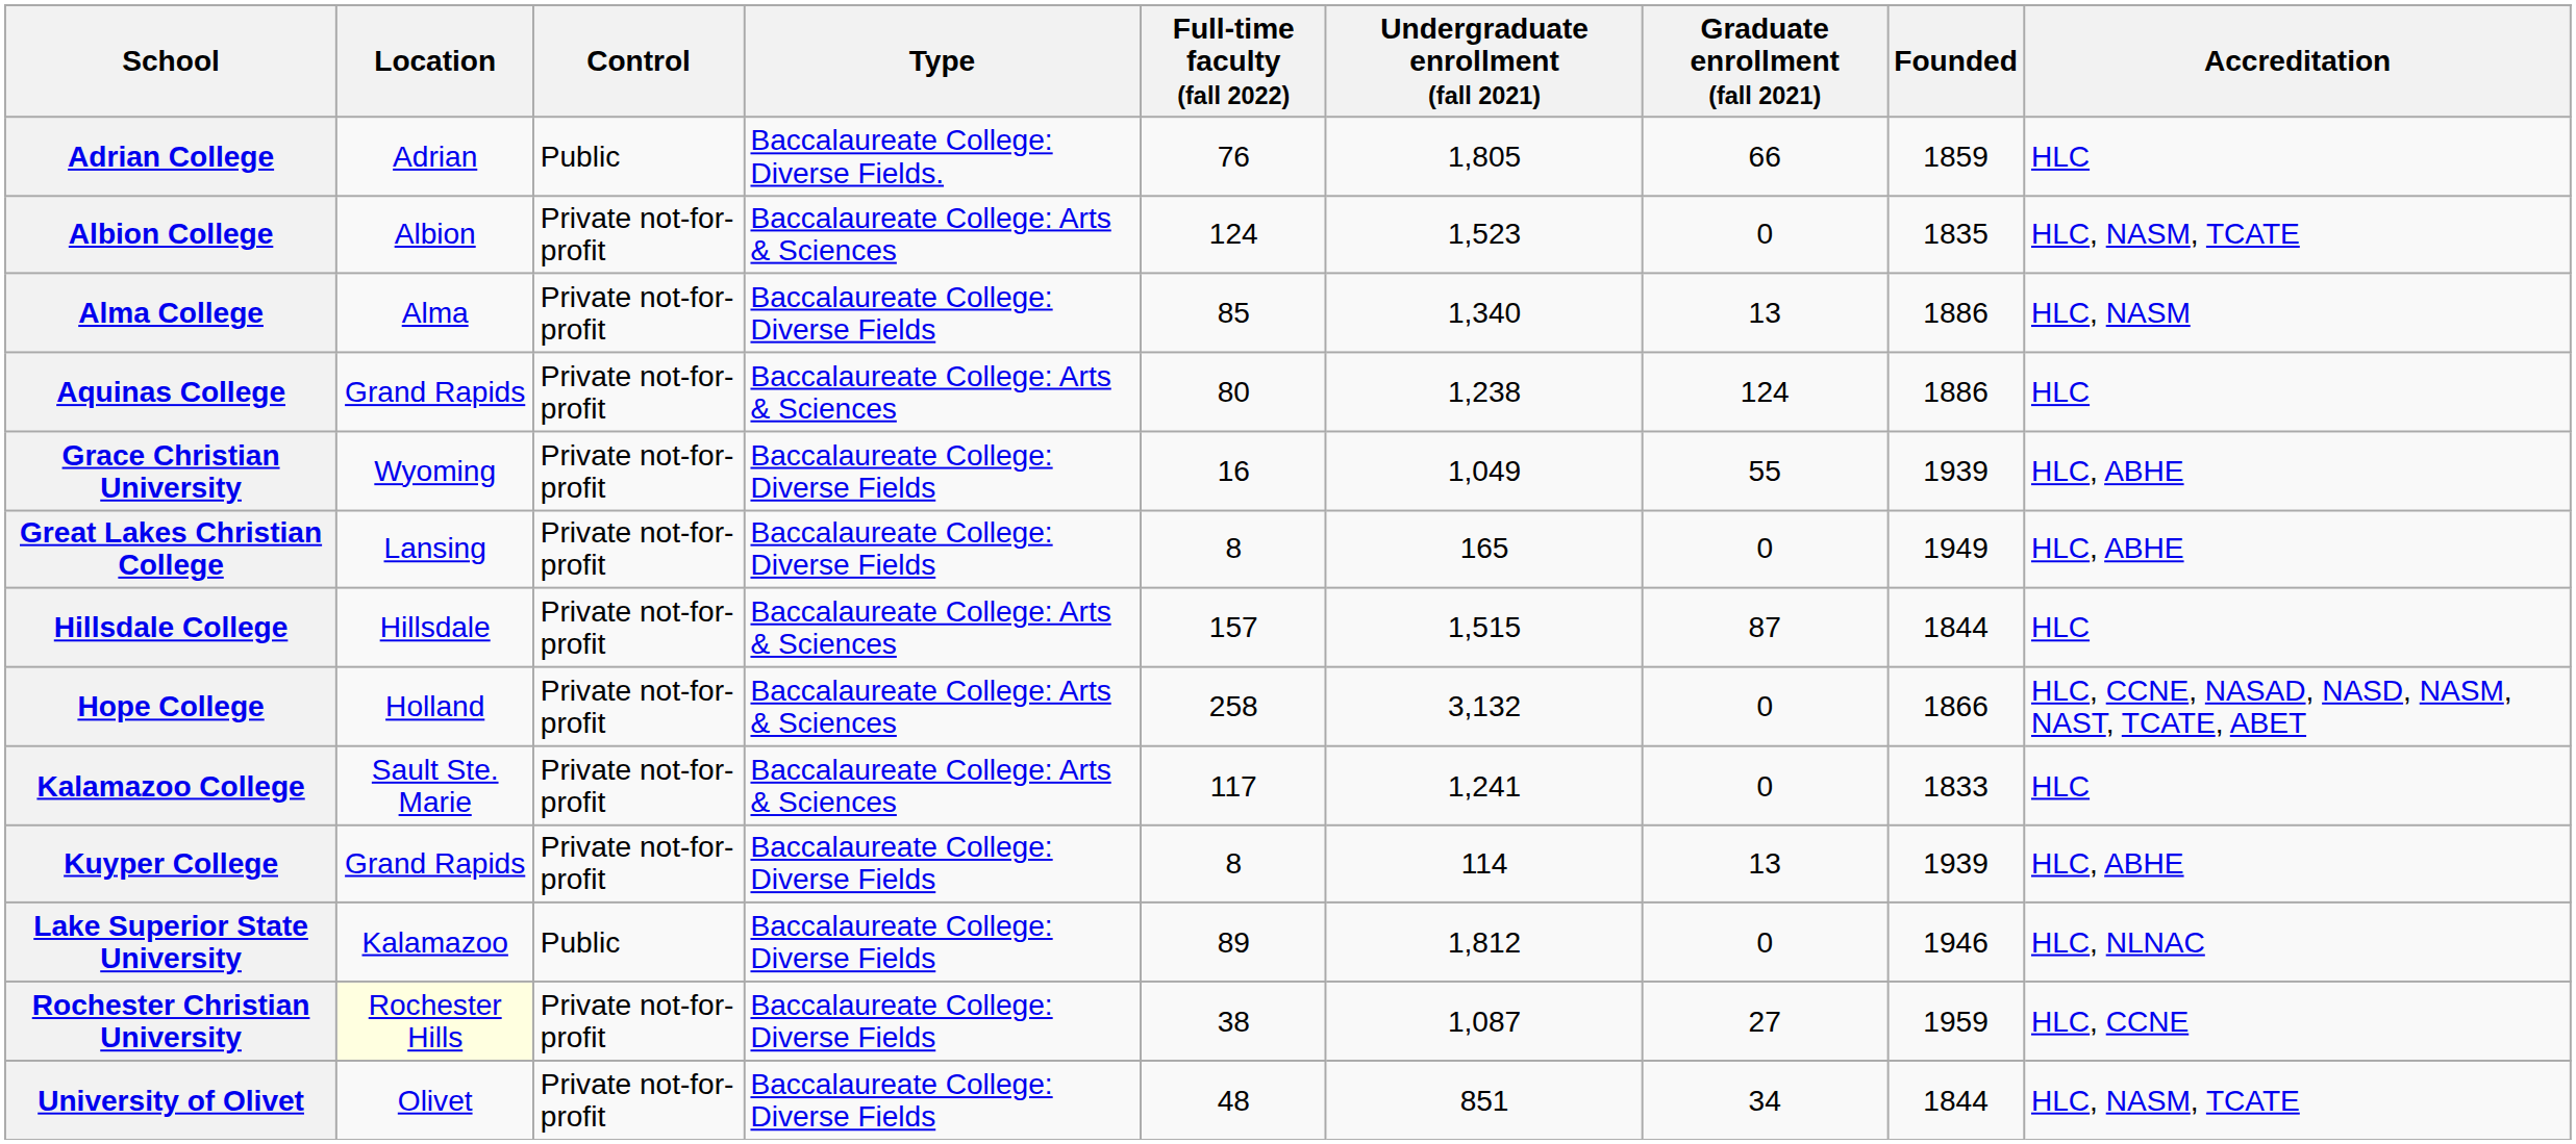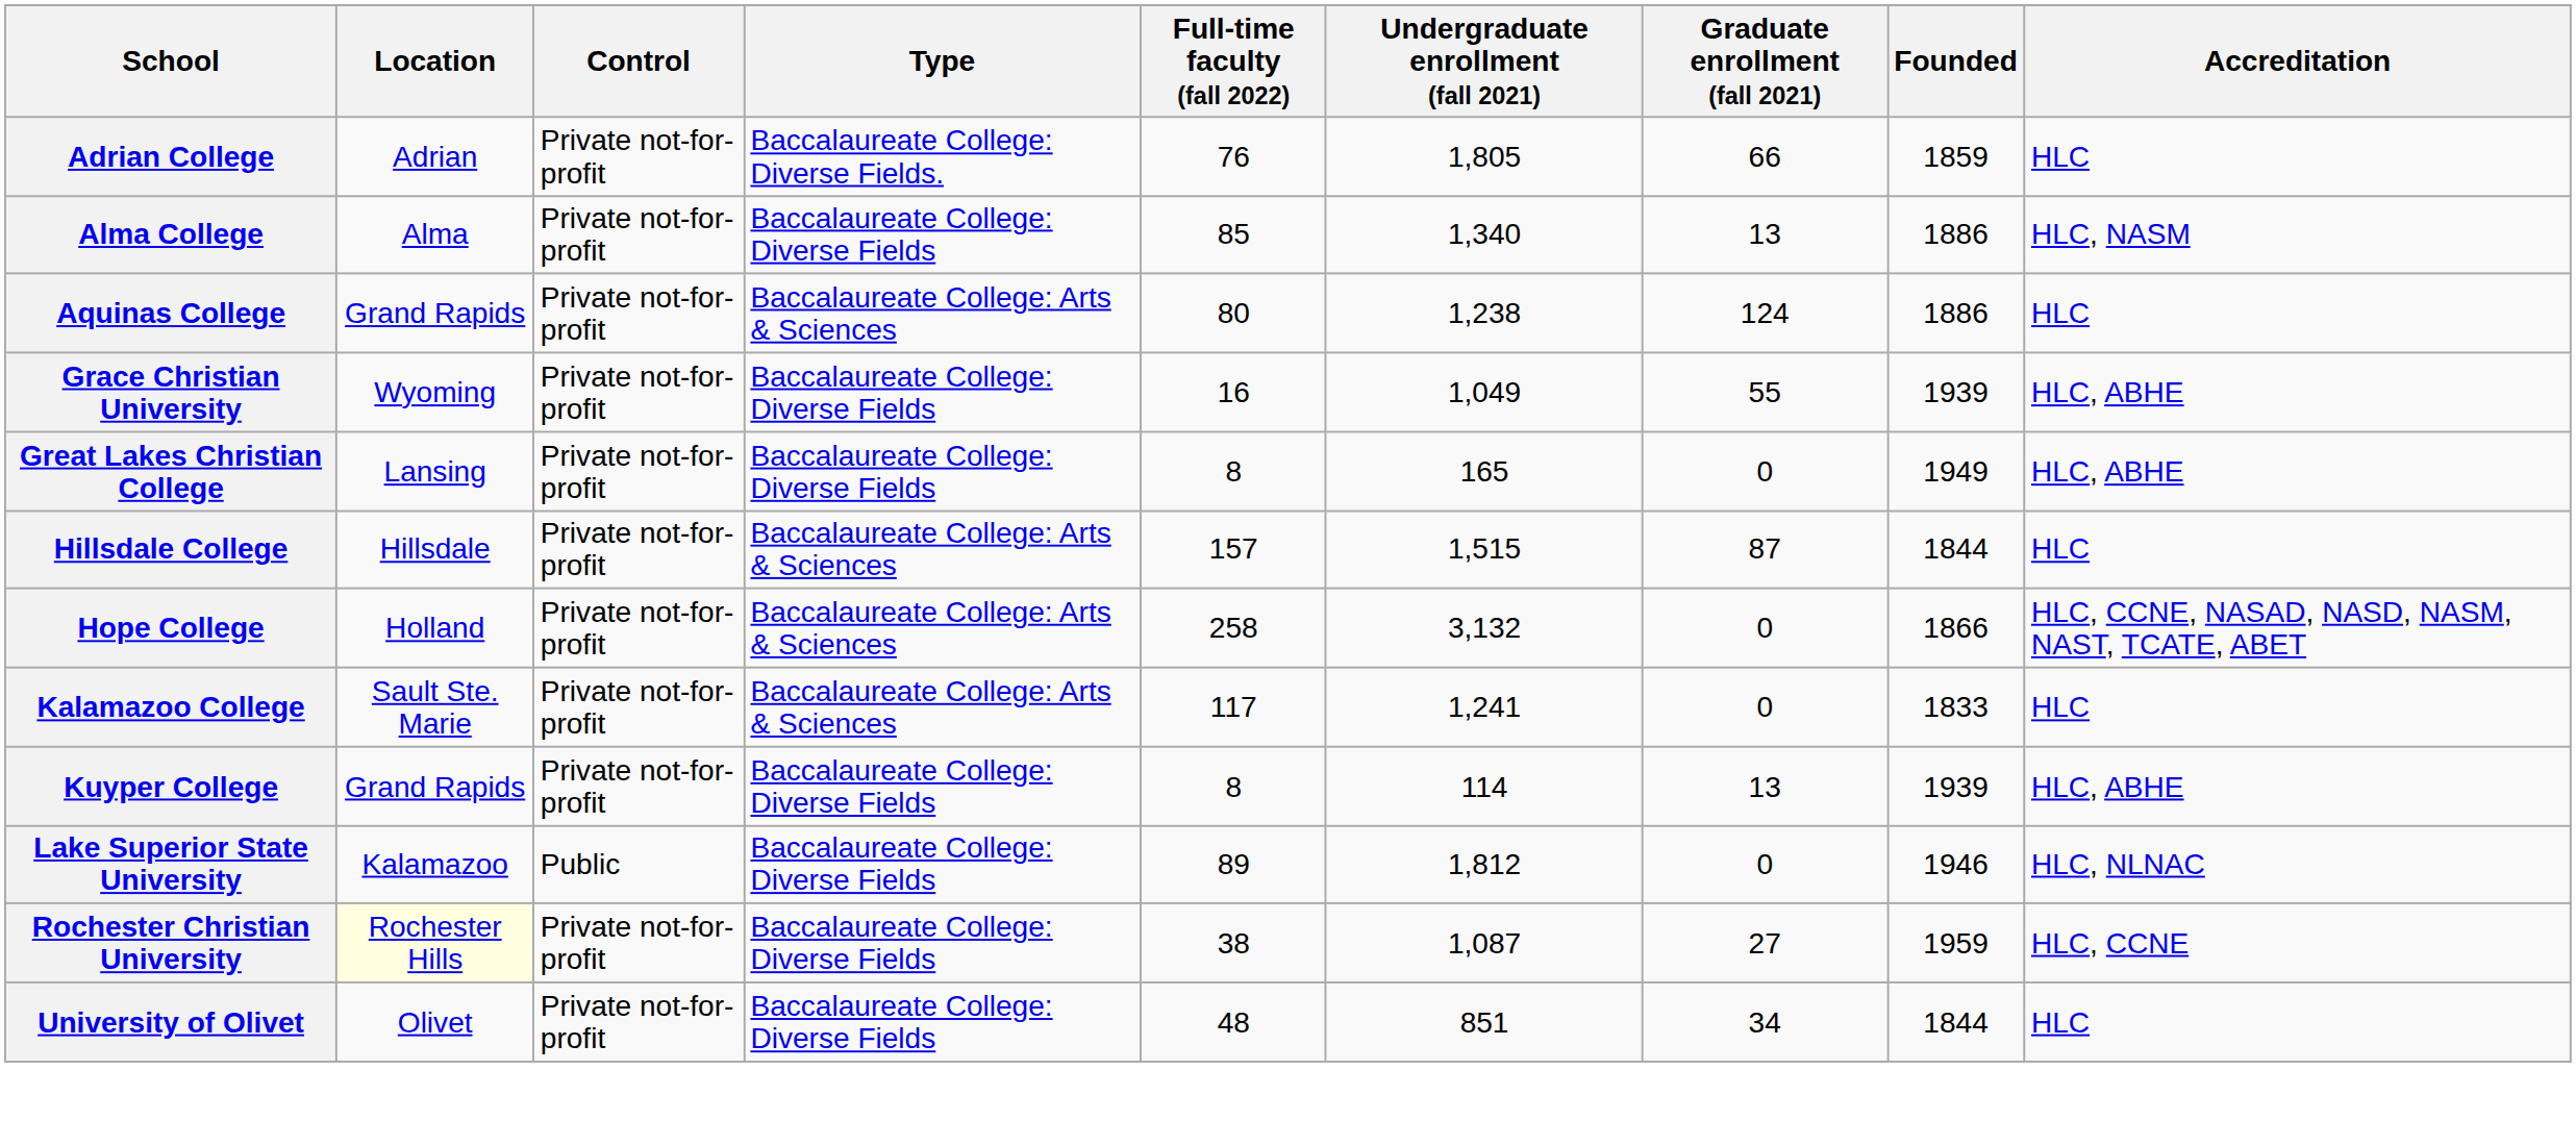 <table class="wikitable sortable plainrowheaders" style="text-align:left; width:100%; font-size:90%">
 <tr>
 </tr>
 <tr>
 <th scope="col">School</th>
 <th scope="col">Location<br></th>
 <th scope="col">Control<br></th>
 <th scope="col">Type<br></th>
 <th scope="col">Full-time faculty<br><small>(fall 2022)</small></th>
 <th scope="col">Undergraduate enrollment<br><small>(fall 2021)</small></th>
 <th scope="col">Graduate enrollment<br><small>(fall 2021)</small></th>
 <th scope="col">Founded</th>
 <th scope="col">Accreditation</th>
 </tr>
 <tr>
 <th scope="row"><a href='#'>Adrian College</a></th>
 <td align="center"><a href='#'>Adrian</a></td>
-<td>Public</td>
+<td>Private not-for-profit</td>
 <td><a href='#'>Baccalaureate College: Diverse Fields.</a></td>
 <td align="center">76</td>
 <td align="center">1,805</td>
 <td align="center">66</td>
 <td align="center">1859</td>
 <td><a href='#'>HLC</a></td>
-</tr>
-<tr>
-<th scope="row"><a href='#'>Albion College</a></th>
-<td align="center"><a href='#'>Albion</a></td>
-<td>Private not-for-profit</td>
-<td><a href='#'>Baccalaureate College: Arts & Sciences</a></td>
-<td align="center">124</td>
-<td align="center">1,523</td>
-<td align="center">0</td>
-<td align="center">1835</td>
-<td><a href='#'>HLC</a>, <a href='#'>NASM</a>, <a href='#'>TCATE</a></td>
 </tr>
 <tr>
 <th scope="row"><a href='#'>Alma College</a></th>
 <td align="center"><a href='#'>Alma</a></td>
 <td>Private not-for-profit</td>
 <td><a href='#'>Baccalaureate College: Diverse Fields</a></td>
 <td align="center">85</td>
 <td align="center">1,340</td>
 <td align="center">13</td>
 <td align="center">1886</td>
 <td><a href='#'>HLC</a>, <a href='#'>NASM</a></td>
 </tr>
 <tr>
 <th scope="row"><a href='#'>Aquinas College</a></th>
 <td align="center"><a href='#'>Grand Rapids</a></td>
 <td>Private not-for-profit</td>
 <td><a href='#'>Baccalaureate College: Arts & Sciences</a></td>
 <td align="center">80</td>
 <td align="center">1,238</td>
 <td align="center">124</td>
 <td align="center">1886</td>
 <td><a href='#'>HLC</a></td>
 </tr>
 <tr>
 <th scope="row"><a href='#'>Grace Christian University</a></th>
 <td align="center"><a href='#'>Wyoming</a></td>
 <td>Private not-for-profit</td>
 <td><a href='#'>Baccalaureate College: Diverse Fields</a></td>
 <td align="center">16</td>
 <td align="center">1,049</td>
 <td align="center">55</td>
 <td align="center">1939</td>
 <td><a href='#'>HLC</a>, <a href='#'>ABHE</a></td>
 </tr>
 <tr>
 <th scope="row"><a href='#'>Great Lakes Christian College</a></th>
 <td align="center"><a href='#'>Lansing</a></td>
 <td>Private not-for-profit</td>
 <td><a href='#'>Baccalaureate College: Diverse Fields</a></td>
 <td align="center">8</td>
 <td align="center">165</td>
 <td align="center">0</td>
 <td align="center">1949</td>
 <td><a href='#'>HLC</a>, <a href='#'>ABHE</a></td>
 </tr>
 <tr>
 <th scope="row"><a href='#'>Hillsdale College</a></th>
 <td align="center"><a href='#'>Hillsdale</a></td>
 <td>Private not-for-profit</td>
 <td><a href='#'>Baccalaureate College: Arts & Sciences</a></td>
 <td align="center">157</td>
 <td align="center">1,515</td>
 <td align="center">87</td>
 <td align="center">1844</td>
 <td><a href='#'>HLC</a></td>
 </tr>
 <tr>
 <th scope="row"><a href='#'>Hope College</a></th>
 <td align="center"><a href='#'>Holland</a></td>
 <td>Private not-for-profit</td>
 <td><a href='#'>Baccalaureate College: Arts & Sciences</a></td>
 <td align="center">258</td>
 <td align="center">3,132</td>
 <td align="center">0</td>
 <td align="center">1866</td>
 <td><a href='#'>HLC</a>, <a href='#'>CCNE</a>, <a href='#'>NASAD</a>, <a href='#'>NASD</a>, <a href='#'>NASM</a>, <a href='#'>NAST</a>, <a href='#'>TCATE</a>, <a href='#'>ABET</a></td>
 </tr>
 <tr>
 <th scope="row"><a href='#'>Kalamazoo College</a></th>
 <td align="center"><a href='#'>Sault Ste. Marie</a></td>
 <td>Private not-for-profit</td>
 <td><a href='#'>Baccalaureate College: Arts & Sciences</a></td>
 <td align="center">117</td>
 <td align="center">1,241</td>
 <td align="center">0</td>
 <td align="center">1833</td>
 <td><a href='#'>HLC</a></td>
 </tr>
 <tr>
 <th scope="row"><a href='#'>Kuyper College</a></th>
 <td align="center"><a href='#'>Grand Rapids</a></td>
 <td>Private not-for-profit</td>
 <td><a href='#'>Baccalaureate College: Diverse Fields</a></td>
 <td align="center">8</td>
 <td align="center">114</td>
 <td align="center">13</td>
 <td align="center">1939</td>
 <td><a href='#'>HLC</a>, <a href='#'>ABHE</a></td>
 </tr>
 <tr>
 <th scope="row"><a href='#'>Lake Superior State University</a></th>
 <td align="center"><a href='#'>Kalamazoo</a></td>
 <td>Public</td>
 <td><a href='#'>Baccalaureate College: Diverse Fields</a></td>
 <td align="center">89</td>
 <td align="center">1,812</td>
 <td align="center">0</td>
 <td align="center">1946</td>
 <td><a href='#'>HLC</a>, <a href='#'>NLNAC</a></td>
 </tr>
 <tr>
 <th scope="row"><a href='#'>Rochester Christian University</a></th>
 <td align="center" style="background: lightyellow;"><a href='#'>Rochester Hills</a></td>
 <td>Private not-for-profit</td>
 <td><a href='#'>Baccalaureate College: Diverse Fields</a></td>
 <td align="center">38</td>
 <td align="center">1,087</td>
 <td align="center">27</td>
 <td align="center">1959</td>
 <td><a href='#'>HLC</a>, <a href='#'>CCNE</a></td>
 </tr>
 <tr>
 <th scope="row"><a href='#'>University of Olivet</a></th>
 <td align="center"><a href='#'>Olivet</a></td>
 <td>Private not-for-profit</td>
 <td><a href='#'>Baccalaureate College: Diverse Fields</a></td>
 <td align="center">48</td>
 <td align="center">851</td>
 <td align="center">34</td>
 <td align="center">1844</td>
-<td><a href='#'>HLC</a>, <a href='#'>NASM</a>, <a href='#'>TCATE</a></td>
+<td><a href='#'>HLC</a></td>
 </tr>
 </table>
